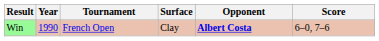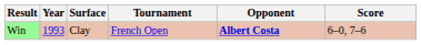 <table class="sortable wikitable">
 <tr>
 <th style="width:40px;">Result</th>
 <th style="width:30px;">Year</th>
+<th style="width:50px;">Surface</th>
 <th style="width:150px;">Tournament</th>
-<th style="width:50px;">Surface</th>
 <th style="width:150px;">Opponent</th>
 <th style="width:125px;" class="unsortable">Score</th>
 </tr>
 <tr style="background:#ebc2af;">
 <td style="background:#98fb98;">Win</td>
-<td><a href='#'>1990</a></td>
+<td><a href='#'>1993</a></td>
+<td>Clay</td>
 <td><a href='#'>French Open</a></td>
-<td>Clay</td>
 <td><strong> <a href='#'>Albert Costa</a></strong></td>
 <td>6–0, 7–6</td>
 </tr>
 </table>
